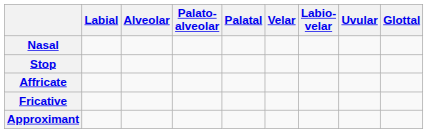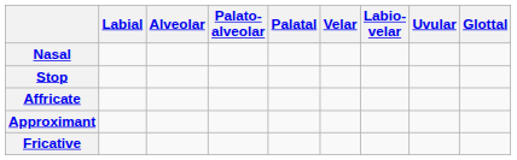 <table class="wikitable" style="text-align:center">
 <tr>
 <th></th>
 <th><a href='#'>Labial</a></th>
 <th><a href='#'>Alveolar</a></th>
 <th><a href='#'>Palato-<br>alveolar</a></th>
 <th><a href='#'>Palatal</a></th>
 <th><a href='#'>Velar</a></th>
 <th><a href='#'>Labio-<br>velar</a></th>
 <th><a href='#'>Uvular</a></th>
 <th><a href='#'>Glottal</a></th>
 </tr>
 <tr>
 <th><a href='#'>Nasal</a></th>
 <td></td>
 <td></td>
 <td></td>
 <td></td>
 <td></td>
 <td></td>
 <td></td>
 <td></td>
 </tr>
 <tr>
 <th><a href='#'>Stop</a></th>
 <td></td>
 <td></td>
 <td></td>
 <td></td>
 <td></td>
 <td></td>
 <td></td>
 <td></td>
 </tr>
 <tr>
 <th><a href='#'>Affricate</a></th>
 <td></td>
 <td></td>
 <td></td>
 <td></td>
 <td></td>
 <td></td>
 <td></td>
 <td></td>
 </tr>
 <tr>
+<th><a href='#'>Approximant</a></th>
+<td></td>
+<td></td>
+<td></td>
+<td></td>
+<td></td>
+<td></td>
+<td></td>
+<td></td>
+</tr>
+<tr>
 <th><a href='#'>Fricative</a></th>
 <td></td>
 <td></td>
 <td></td>
 <td></td>
 <td></td>
 <td></td>
 <td></td>
 <td></td>
 </tr>
-<tr>
-<th><a href='#'>Approximant</a></th>
-<td></td>
-<td></td>
-<td></td>
-<td></td>
-<td></td>
-<td></td>
-<td></td>
-<td></td>
-</tr>
 </table>
